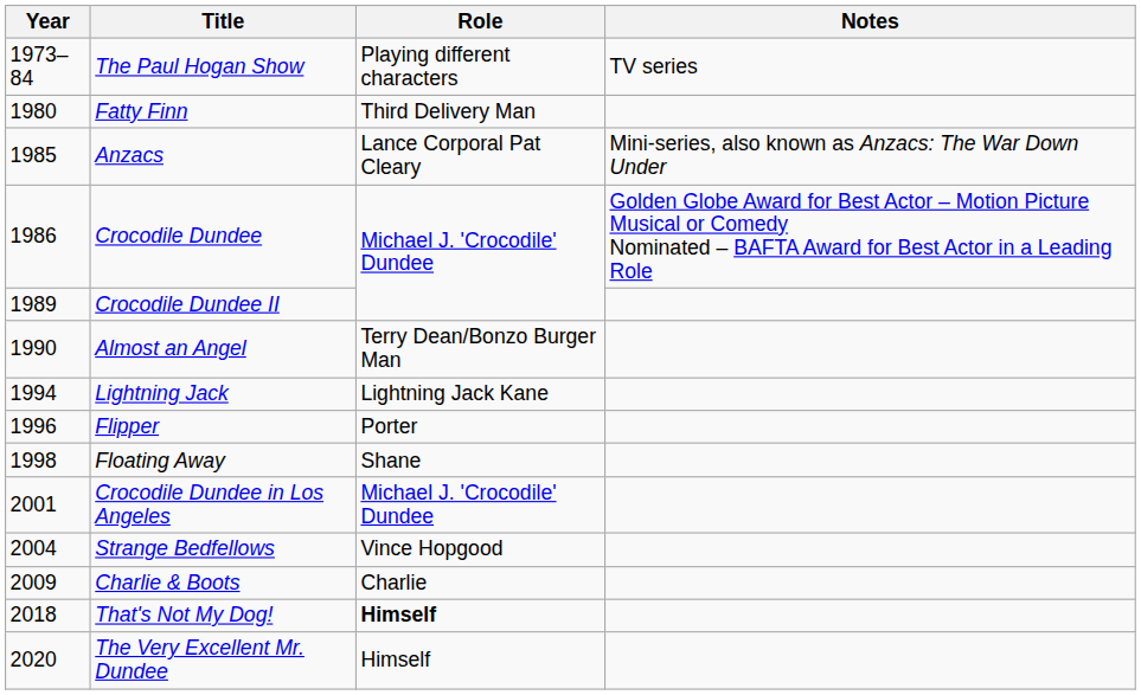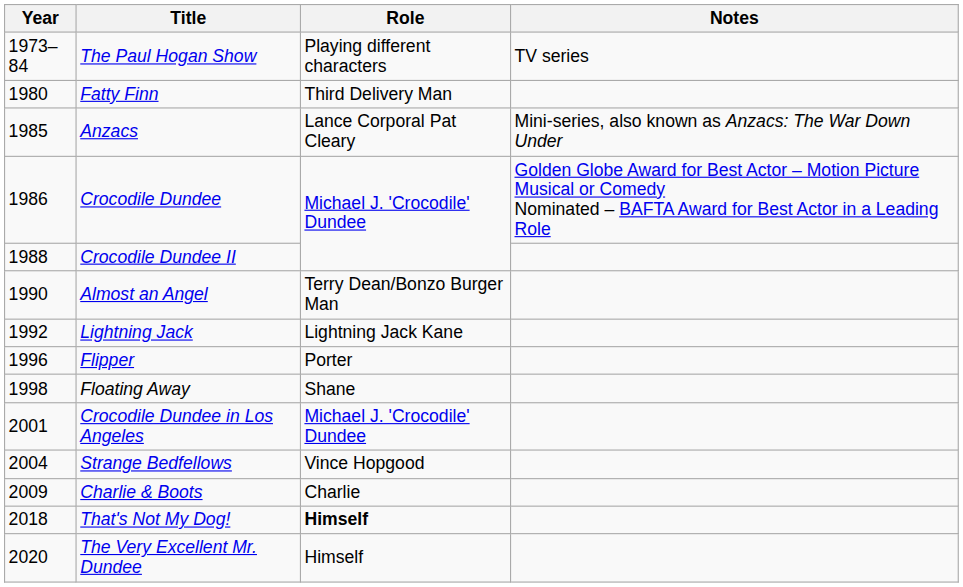 <table class="wikitable">
 <tr>
 <th>Year</th>
 <th>Title</th>
 <th>Role</th>
 <th>Notes</th>
 </tr>
 <tr>
 <td>1973–84</td>
 <td><em><a href='#'>The Paul Hogan Show</a></em></td>
 <td>Playing different characters</td>
 <td>TV series</td>
 </tr>
 <tr>
 <td>1980</td>
 <td><em><a href='#'>Fatty Finn</a></em></td>
 <td>Third Delivery Man</td>
 <td></td>
 </tr>
 <tr>
 <td>1985</td>
 <td><em><a href='#'>Anzacs</a></em></td>
 <td>Lance Corporal Pat Cleary</td>
 <td>Mini-series, also known as <em>Anzacs: The War Down Under</em></td>
 </tr>
 <tr>
 <td>1986</td>
 <td><em><a href='#'>Crocodile Dundee</a></em></td>
 <td rowspan=2><a href='#'>Michael J. 'Crocodile' Dundee</a></td>
 <td><a href='#'>Golden Globe Award for Best Actor – Motion Picture Musical or Comedy</a><br>Nominated – <a href='#'>BAFTA Award for Best Actor in a Leading Role</a></td>
 </tr>
 <tr>
-<td>1989</td>
+<td>1988</td>
 <td><em><a href='#'>Crocodile Dundee II</a></em></td>
 <td></td>
 </tr>
 <tr>
 <td>1990</td>
 <td><em><a href='#'>Almost an Angel</a></em></td>
 <td>Terry Dean/Bonzo Burger Man</td>
 <td></td>
 </tr>
 <tr>
-<td>1994</td>
+<td>1992</td>
 <td><em><a href='#'>Lightning Jack</a></em></td>
 <td>Lightning Jack Kane</td>
 <td></td>
 </tr>
 <tr>
 <td>1996</td>
 <td><em><a href='#'>Flipper</a></em></td>
 <td>Porter</td>
 <td></td>
 </tr>
 <tr>
 <td>1998</td>
 <td><em>Floating Away</em></td>
 <td>Shane</td>
 <td></td>
 </tr>
 <tr>
 <td>2001</td>
 <td><em><a href='#'>Crocodile Dundee in Los Angeles</a></em></td>
 <td><a href='#'>Michael J. 'Crocodile' Dundee</a></td>
 <td></td>
 </tr>
 <tr>
 <td>2004</td>
 <td><em><a href='#'>Strange Bedfellows</a></em></td>
 <td>Vince Hopgood</td>
 <td></td>
 </tr>
 <tr>
 <td>2009</td>
 <td><em><a href='#'>Charlie & Boots</a></em></td>
 <td>Charlie</td>
 <td></td>
 </tr>
 <tr>
 <td>2018</td>
 <td><em><a href='#'>That's Not My Dog!</a></em></td>
 <td><strong>Himself</strong></td>
 <td></td>
 </tr>
 <tr>
 <td>2020</td>
 <td><em><a href='#'>The Very Excellent Mr. Dundee</a></em></td>
 <td>Himself</td>
 <td></td>
 </tr>
 </table>
